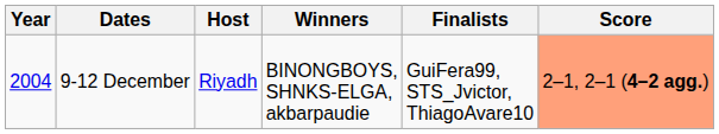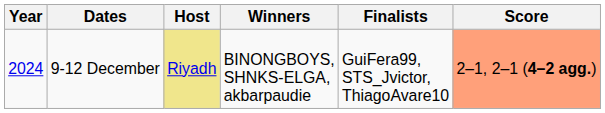 <table class="wikitable">
 <tr>
 <th>Year</th>
 <th>Dates</th>
 <th>Host</th>
 <th>Winners</th>
 <th>Finalists</th>
 <th>Score</th>
 </tr>
 <tr>
-<td><a href='#'>2004</a></td>
+<td><a href='#'>2024</a></td>
 <td>9-12 December</td>
-<td> <a href='#'>Riyadh</a></td>
+<td style="background: khaki;"> <a href='#'>Riyadh</a></td>
 <td> <br>BINONGBOYS, <br>SHNKS-ELGA, <br>akbarpaudie</td>
 <td> <br>GuiFera99, <br>STS_Jvictor, <br>ThiagoAvare10</td>
 <td style="background: lightsalmon;">2–1, 2–1 (<strong>4–2 agg.</strong>)</td>
 </tr>
 </table>
